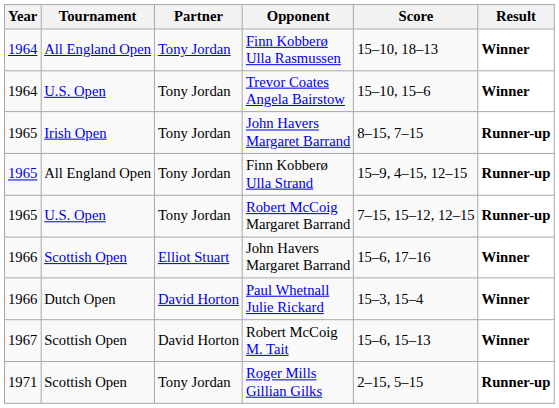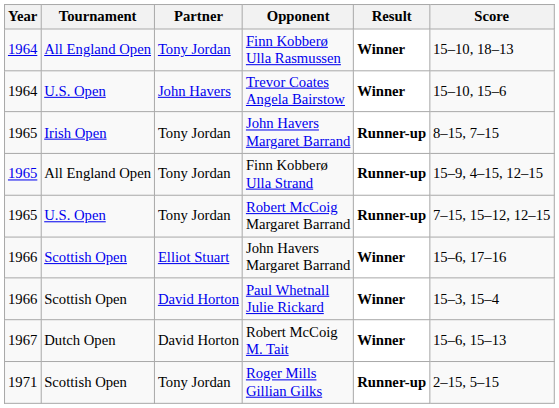 <table class="sortable wikitable" style="font-size: 90%;">
 <tr>
 <th>Year</th>
 <th>Tournament</th>
 <th>Partner</th>
 <th>Opponent</th>
+<th>Result</th>
 <th>Score</th>
-<th>Result</th>
 </tr>
 <tr>
 <td align="center"><a href='#'>1964</a></td>
 <td align="left"><a href='#'>All England Open</a></td>
 <td align="left"> <a href='#'>Tony Jordan</a></td>
 <td align="left"> <a href='#'>Finn Kobberø</a><br> <a href='#'>Ulla Rasmussen</a></td>
+<td style="text-align:left; background: white"> <strong>Winner</strong></td>
 <td align="left">15–10, 18–13</td>
-<td style="text-align:left; background: white"> <strong>Winner</strong></td>
 </tr>
 <tr>
 <td align="center">1964</td>
 <td align="left"><a href='#'>U.S. Open</a></td>
-<td align="left"> Tony Jordan</td>
+<td align="left"> <a href='#'>John Havers</a></td>
 <td align="left"> <a href='#'>Trevor Coates</a><br> <a href='#'>Angela Bairstow</a></td>
+<td style="text-align:left; background: white"> <strong>Winner</strong></td>
 <td align="left">15–10, 15–6</td>
-<td style="text-align:left; background: white"> <strong>Winner</strong></td>
 </tr>
 <tr>
 <td align="center">1965</td>
 <td align="left"><a href='#'>Irish Open</a></td>
 <td align="left"> Tony Jordan</td>
 <td align="left"> <a href='#'>John Havers</a><br> <a href='#'>Margaret Barrand</a></td>
+<td style="text-align:left; background: white"> <strong>Runner-up</strong></td>
 <td align="left">8–15, 7–15</td>
-<td style="text-align:left; background: white"> <strong>Runner-up</strong></td>
 </tr>
 <tr>
 <td align="center"><a href='#'>1965</a></td>
 <td align="left">All England Open</td>
 <td align="left"> Tony Jordan</td>
 <td align="left"> Finn Kobberø<br> <a href='#'>Ulla Strand</a></td>
+<td style="text-align:left; background: white"> <strong>Runner-up</strong></td>
 <td align="left">15–9, 4–15, 12–15</td>
-<td style="text-align:left; background: white"> <strong>Runner-up</strong></td>
 </tr>
 <tr>
 <td align="center">1965</td>
 <td align="left"><a href='#'>U.S. Open</a></td>
 <td align="left"> Tony Jordan</td>
 <td align="left"> <a href='#'>Robert McCoig</a><br> Margaret Barrand</td>
+<td style="text-align:left; background: white"> <strong>Runner-up</strong></td>
 <td align="left">7–15, 15–12, 12–15</td>
-<td style="text-align:left; background: white"> <strong>Runner-up</strong></td>
 </tr>
 <tr>
 <td align="center">1966</td>
 <td align="left"><a href='#'>Scottish Open</a></td>
 <td align="left"> <a href='#'>Elliot Stuart</a></td>
 <td align="left"> John Havers<br> Margaret Barrand</td>
+<td style="text-align:left; background: white"> <strong>Winner</strong></td>
 <td align="left">15–6, 17–16</td>
-<td style="text-align:left; background: white"> <strong>Winner</strong></td>
 </tr>
 <tr>
 <td align="center">1966</td>
-<td align="left">Dutch Open</td>
+<td align="left">Scottish Open</td>
 <td align="left"> <a href='#'>David Horton</a></td>
 <td align="left"> <a href='#'>Paul Whetnall</a><br> <a href='#'>Julie Rickard</a></td>
+<td style="text-align:left; background: white"> <strong>Winner</strong></td>
 <td align="left">15–3, 15–4</td>
-<td style="text-align:left; background: white"> <strong>Winner</strong></td>
 </tr>
 <tr>
 <td align="center">1967</td>
-<td align="left">Scottish Open</td>
+<td align="left">Dutch Open</td>
 <td align="left"> David Horton</td>
 <td align="left"> Robert McCoig<br> <a href='#'>M. Tait</a></td>
+<td style="text-align:left; background: white"> <strong>Winner</strong></td>
 <td align="left">15–6, 15–13</td>
-<td style="text-align:left; background: white"> <strong>Winner</strong></td>
 </tr>
 <tr>
 <td align="center">1971</td>
 <td align="left">Scottish Open</td>
 <td align="left"> Tony Jordan</td>
 <td align="left"> <a href='#'>Roger Mills</a><br> <a href='#'>Gillian Gilks</a></td>
+<td style="text-align:left; background: white"> <strong>Runner-up</strong></td>
 <td align="left">2–15, 5–15</td>
-<td style="text-align:left; background: white"> <strong>Runner-up</strong></td>
 </tr>
 </table>
